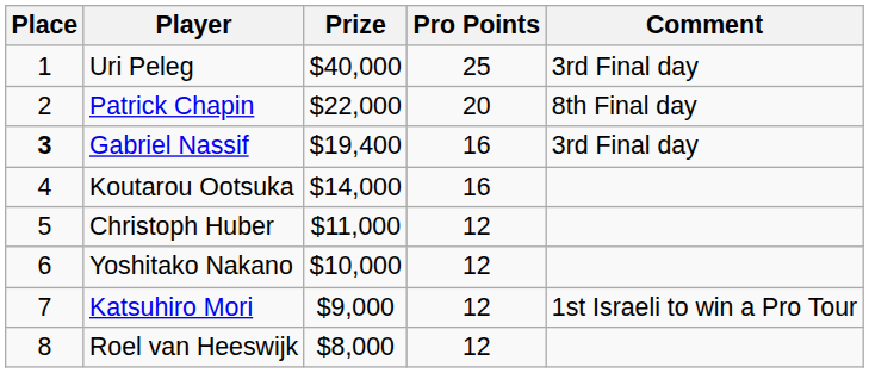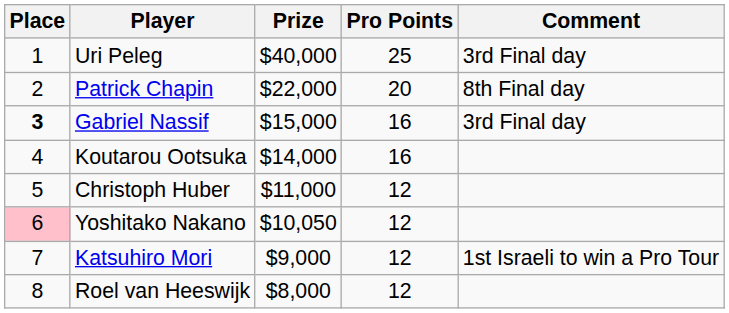 <table class="wikitable">
 <tr>
 <th>Place</th>
 <th>Player</th>
 <th>Prize</th>
 <th>Pro Points</th>
 <th>Comment</th>
 </tr>
 <tr>
 <td align=center>1</td>
 <td> Uri Peleg</td>
 <td align=center>$40,000</td>
 <td align=center>25</td>
 <td>3rd Final day</td>
 </tr>
 <tr>
 <td align=center>2</td>
 <td> <a href='#'>Patrick Chapin</a></td>
 <td align=center>$22,000</td>
 <td align=center>20</td>
 <td>8th Final day</td>
 </tr>
 <tr>
 <td align=center><strong>3</strong></td>
 <td> <a href='#'>Gabriel Nassif</a></td>
-<td align=center>$19,400</td>
+<td align=center>$15,000</td>
 <td align=center>16</td>
 <td>3rd Final day</td>
 </tr>
 <tr>
 <td align=center>4</td>
 <td> Koutarou Ootsuka</td>
 <td align=center>$14,000</td>
 <td align=center>16</td>
 <td></td>
 </tr>
 <tr>
 <td align=center>5</td>
 <td> Christoph Huber</td>
 <td align=center>$11,000</td>
 <td align=center>12</td>
 <td></td>
 </tr>
 <tr>
-<td align=center>6</td>
+<td align=center style="background: pink;">6</td>
 <td> Yoshitako Nakano</td>
-<td align=center>$10,000</td>
+<td align=center>$10,050</td>
 <td align=center>12</td>
 <td></td>
 </tr>
 <tr>
 <td align=center>7</td>
 <td> <a href='#'>Katsuhiro Mori</a></td>
 <td align=center>$9,000</td>
 <td align=center>12</td>
 <td>1st Israeli to win a Pro Tour</td>
 </tr>
 <tr>
 <td align=center>8</td>
 <td> Roel van Heeswijk</td>
 <td align=center>$8,000</td>
 <td align=center>12</td>
 <td></td>
 </tr>
 </table>
